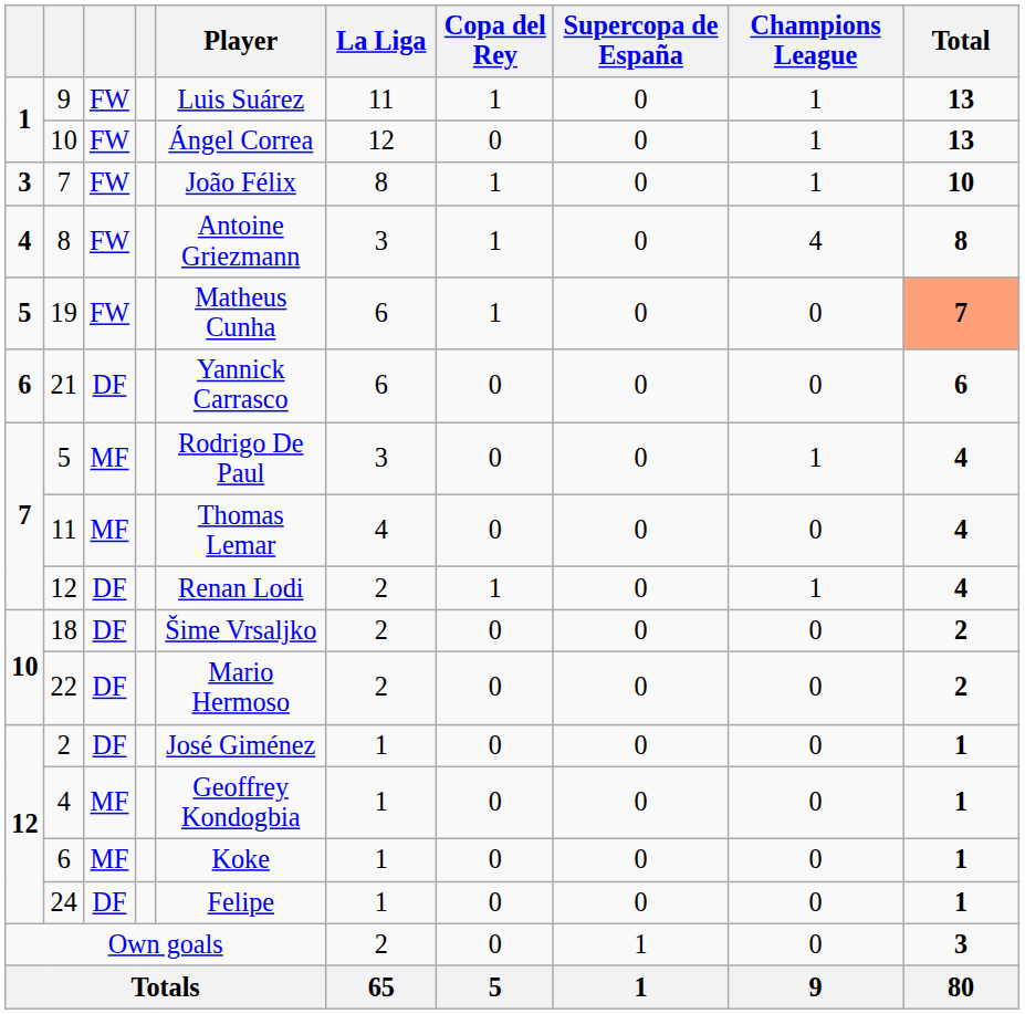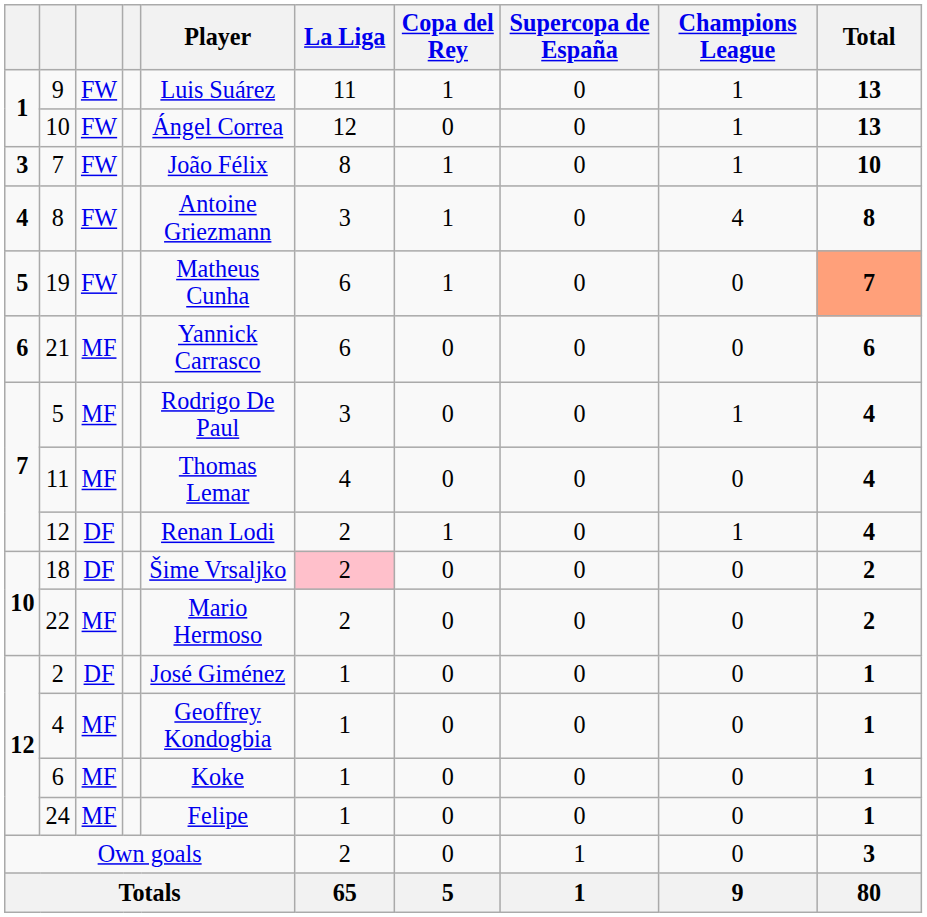 <table class="wikitable" style="text-align:center">
 <tr>
 <th width=15></th>
 <th width=15></th>
 <th width=15></th>
 <th width=15></th>
 <th width=145>Player</th>
 <th width=120><a href='#'>La Liga</a></th>
 <th width=120><a href='#'>Copa del Rey</a></th>
 <th width=150><a href='#'>Supercopa de España</a></th>
 <th width=140><a href='#'>Champions League</a></th>
 <th width=120>Total</th>
 </tr>
 <tr>
 <td rowspan=2><strong>1</strong></td>
 <td>9</td>
 <td><a href='#'>FW</a></td>
 <td></td>
 <td><a href='#'>Luis Suárez</a></td>
 <td>11</td>
 <td>1</td>
 <td>0</td>
 <td>1</td>
 <td><strong>13</strong></td>
 </tr>
 <tr>
 <td>10</td>
 <td><a href='#'>FW</a></td>
 <td></td>
 <td><a href='#'>Ángel Correa</a></td>
 <td>12</td>
 <td>0</td>
 <td>0</td>
 <td>1</td>
 <td><strong>13</strong></td>
 </tr>
 <tr>
 <td><strong>3</strong></td>
 <td>7</td>
 <td><a href='#'>FW</a></td>
 <td></td>
 <td><a href='#'>João Félix</a></td>
 <td>8</td>
 <td>1</td>
 <td>0</td>
 <td>1</td>
 <td><strong>10</strong></td>
 </tr>
 <tr>
 <td rowspan=1><strong>4</strong></td>
 <td>8</td>
 <td><a href='#'>FW</a></td>
 <td></td>
 <td><a href='#'>Antoine Griezmann</a></td>
 <td>3</td>
 <td>1</td>
 <td>0</td>
 <td>4</td>
 <td><strong>8</strong></td>
 </tr>
 <tr>
 <td rowspan=1><strong>5</strong></td>
 <td>19</td>
 <td><a href='#'>FW</a></td>
 <td></td>
 <td><a href='#'>Matheus Cunha</a></td>
 <td>6</td>
 <td>1</td>
 <td>0</td>
 <td>0</td>
 <td style="background: lightsalmon;"><strong>7</strong></td>
 </tr>
 <tr>
 <td><strong>6</strong></td>
 <td>21</td>
-<td><a href='#'>DF</a></td>
+<td><a href='#'>MF</a></td>
 <td></td>
 <td><a href='#'>Yannick Carrasco</a></td>
 <td>6</td>
 <td>0</td>
 <td>0</td>
 <td>0</td>
 <td><strong>6</strong></td>
 </tr>
 <tr>
 <td rowspan=3><strong>7</strong></td>
 <td>5</td>
 <td><a href='#'>MF</a></td>
 <td></td>
 <td><a href='#'>Rodrigo De Paul</a></td>
 <td>3</td>
 <td>0</td>
 <td>0</td>
 <td>1</td>
 <td><strong>4</strong></td>
 </tr>
 <tr>
 <td>11</td>
 <td><a href='#'>MF</a></td>
 <td></td>
 <td><a href='#'>Thomas Lemar</a></td>
 <td>4</td>
 <td>0</td>
 <td>0</td>
 <td>0</td>
 <td><strong>4</strong></td>
 </tr>
 <tr>
 <td>12</td>
 <td><a href='#'>DF</a></td>
 <td></td>
 <td><a href='#'>Renan Lodi</a></td>
 <td>2</td>
 <td>1</td>
 <td>0</td>
 <td>1</td>
 <td><strong>4</strong></td>
 </tr>
 <tr>
 <td rowspan=2><strong>10</strong></td>
 <td>18</td>
 <td><a href='#'>DF</a></td>
 <td></td>
 <td><a href='#'>Šime Vrsaljko</a></td>
-<td>2</td>
+<td style="background: pink;">2</td>
 <td>0</td>
 <td>0</td>
 <td>0</td>
 <td><strong>2</strong></td>
 </tr>
 <tr>
 <td>22</td>
-<td><a href='#'>DF</a></td>
+<td><a href='#'>MF</a></td>
 <td></td>
 <td><a href='#'>Mario Hermoso</a></td>
 <td>2</td>
 <td>0</td>
 <td>0</td>
 <td>0</td>
 <td><strong>2</strong></td>
 </tr>
 <tr>
 <td rowspan=4><strong>12</strong></td>
 <td>2</td>
 <td><a href='#'>DF</a></td>
 <td></td>
 <td><a href='#'>José Giménez</a></td>
 <td>1</td>
 <td>0</td>
 <td>0</td>
 <td>0</td>
 <td><strong>1</strong></td>
 </tr>
 <tr>
 <td>4</td>
 <td><a href='#'>MF</a></td>
 <td></td>
 <td><a href='#'>Geoffrey Kondogbia</a></td>
 <td>1</td>
 <td>0</td>
 <td>0</td>
 <td>0</td>
 <td><strong>1</strong></td>
 </tr>
 <tr>
 <td>6</td>
 <td><a href='#'>MF</a></td>
 <td></td>
 <td><a href='#'>Koke</a></td>
 <td>1</td>
 <td>0</td>
 <td>0</td>
 <td>0</td>
 <td><strong>1</strong></td>
 </tr>
 <tr>
 <td>24</td>
-<td><a href='#'>DF</a></td>
+<td><a href='#'>MF</a></td>
 <td></td>
 <td><a href='#'>Felipe</a></td>
 <td>1</td>
 <td>0</td>
 <td>0</td>
 <td>0</td>
 <td><strong>1</strong></td>
 </tr>
 <tr>
 <td colspan=5><a href='#'>Own goals</a></td>
 <td>2</td>
 <td>0</td>
 <td>1</td>
 <td>0</td>
 <td><strong>3</strong></td>
 </tr>
 <tr>
 <th colspan=5>Totals</th>
 <th>65</th>
 <th>5</th>
 <th>1</th>
 <th>9</th>
 <th>80</th>
 </tr>
 </table>
